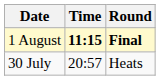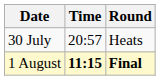 <table class="wikitable">
 <tr>
 <th>Date</th>
 <th>Time</th>
 <th>Round</th>
 </tr>
+<tr>
+<td>30 July</td>
+<td>20:57</td>
+<td>Heats</td>
+</tr>
 <tr style=background:lemonchiffon>
 <td>1 August</td>
 <td><strong>11:15</strong></td>
 <td><strong>Final</strong></td>
 </tr>
-<tr>
-<td>30 July</td>
-<td>20:57</td>
-<td>Heats</td>
-</tr>
 </table>
